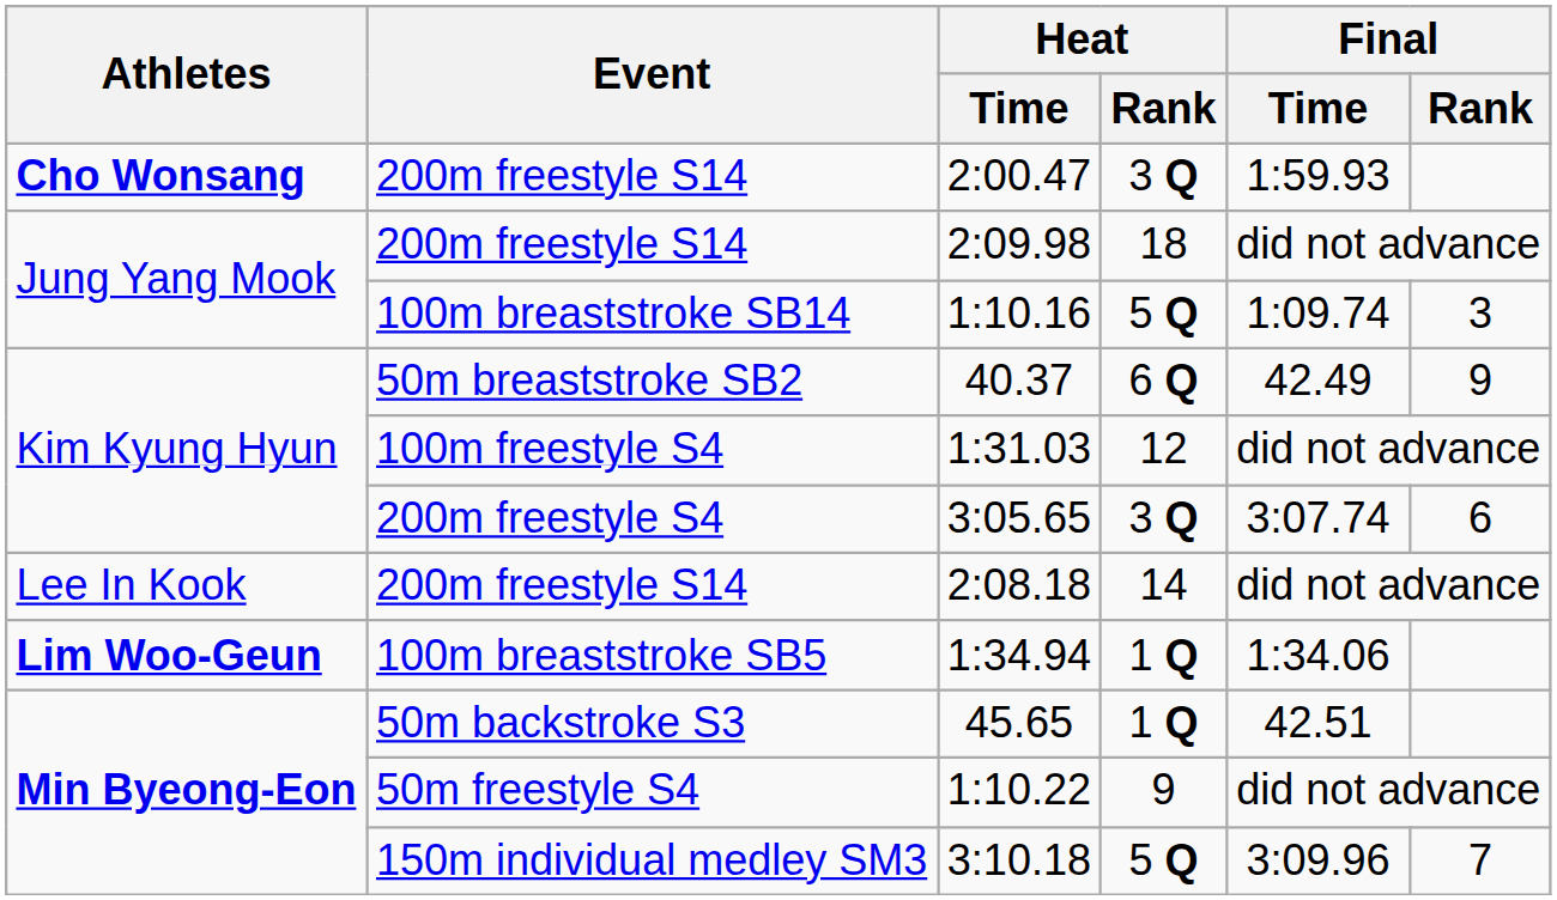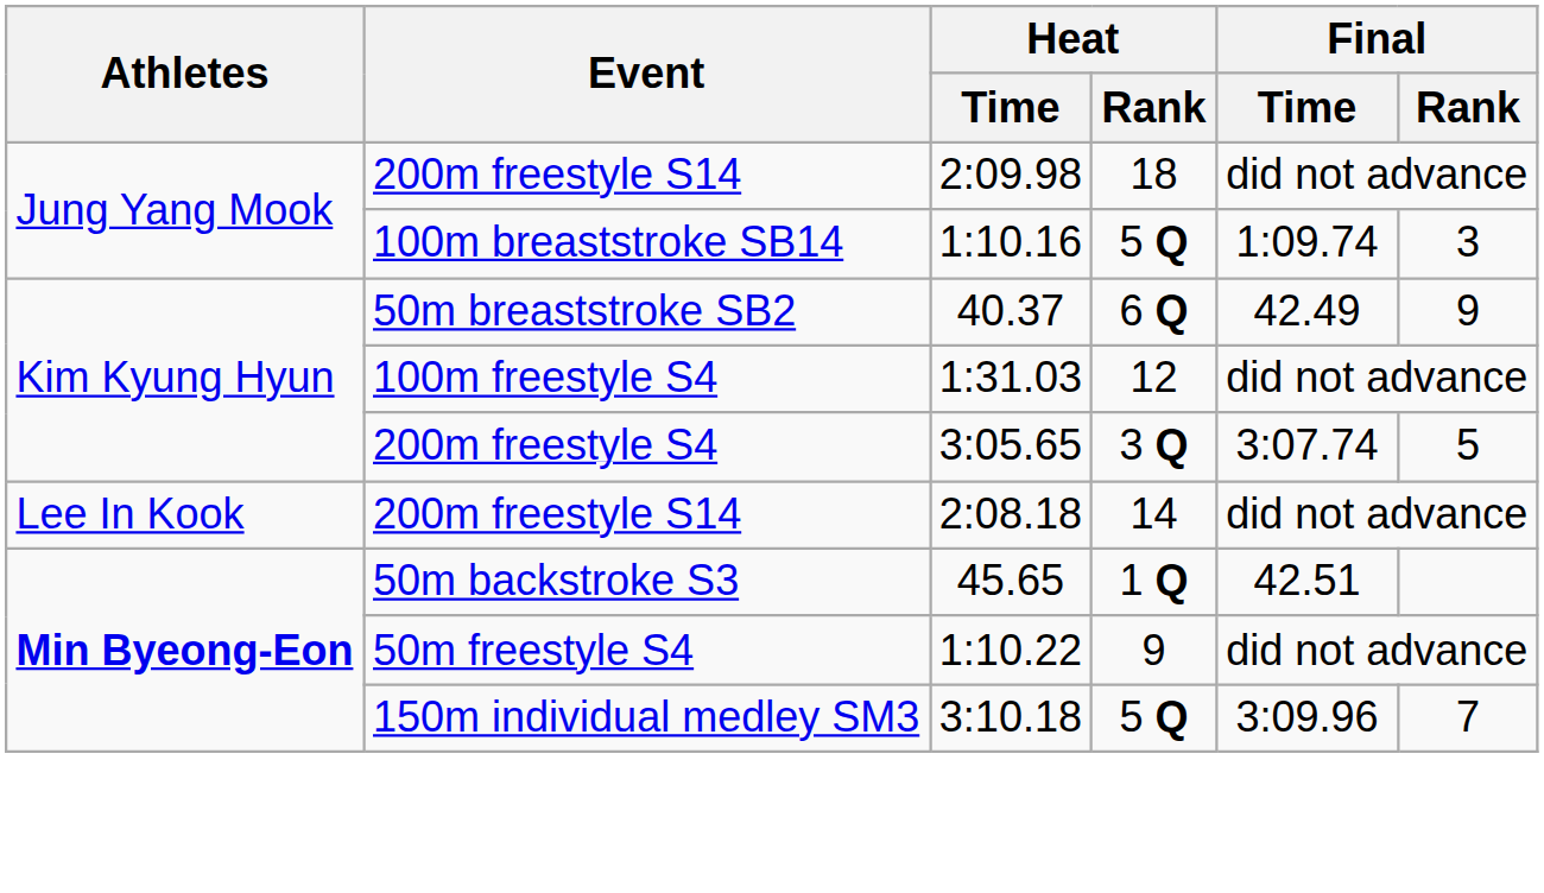 <table class=wikitable>
 <tr>
 <th rowspan="2">Athletes</th>
 <th rowspan="2">Event</th>
 <th colspan="2">Heat</th>
 <th colspan="2">Final</th>
 </tr>
 <tr>
 <th>Time</th>
 <th>Rank</th>
 <th>Time</th>
 <th>Rank</th>
-</tr>
-<tr>
-<td align=left><strong><a href='#'>Cho Wonsang</a></strong></td>
-<td align=left><a href='#'>200m freestyle S14</a></td>
-<td align=center>2:00.47</td>
-<td align=center>3 <strong>Q</strong></td>
-<td align=center>1:59.93</td>
-<td align=center></td>
 </tr>
 <tr>
 <td align=left rowspan=2><a href='#'>Jung Yang Mook</a></td>
 <td align=left><a href='#'>200m freestyle S14</a></td>
 <td align=center>2:09.98</td>
 <td align=center>18</td>
 <td align=center colspan=2>did not advance</td>
 </tr>
 <tr>
 <td align=left><a href='#'>100m breaststroke SB14</a></td>
 <td align=center>1:10.16</td>
 <td align=center>5 <strong>Q</strong></td>
 <td align=center>1:09.74</td>
 <td align=center>3</td>
 </tr>
 <tr>
 <td align=left rowspan=3><a href='#'>Kim Kyung Hyun</a></td>
 <td align=left><a href='#'>50m breaststroke SB2</a></td>
 <td align=center>40.37</td>
 <td align=center>6 <strong>Q</strong></td>
 <td align=center>42.49</td>
 <td align=center>9</td>
 </tr>
 <tr>
 <td align=left><a href='#'>100m freestyle S4</a></td>
 <td align=center>1:31.03</td>
 <td align=center>12</td>
 <td align=center colspan=2>did not advance</td>
 </tr>
 <tr>
 <td align=left><a href='#'>200m freestyle S4</a></td>
 <td align=center>3:05.65</td>
 <td align=center>3 <strong>Q</strong></td>
 <td align=center>3:07.74</td>
-<td align=center>6</td>
+<td align=center>5</td>
 </tr>
 <tr>
 <td align=left><a href='#'>Lee In Kook</a></td>
 <td align=left><a href='#'>200m freestyle S14</a></td>
 <td align=center>2:08.18</td>
 <td align=center>14</td>
 <td align=center colspan=2>did not advance</td>
-</tr>
-<tr>
-<td align=left><strong><a href='#'>Lim Woo-Geun</a></strong></td>
-<td align=left><a href='#'>100m breaststroke SB5</a></td>
-<td align=center>1:34.94</td>
-<td align=center>1 <strong>Q</strong></td>
-<td align=center>1:34.06</td>
-<td align=center></td>
 </tr>
 <tr>
 <td align=left rowspan=3><strong><a href='#'>Min Byeong-Eon</a></strong></td>
 <td align=left><a href='#'>50m backstroke S3</a></td>
 <td align=center>45.65</td>
 <td align=center>1 <strong>Q</strong></td>
 <td align=center>42.51</td>
 <td align=center></td>
 </tr>
 <tr>
 <td align=left><a href='#'>50m freestyle S4</a></td>
 <td align=center>1:10.22</td>
 <td align=center>9</td>
 <td align=center colspan=2>did not advance</td>
 </tr>
 <tr>
 <td align=left><a href='#'>150m individual medley SM3</a></td>
 <td align=center>3:10.18</td>
 <td align=center>5 <strong>Q</strong></td>
 <td align=center>3:09.96</td>
 <td align=center>7</td>
 </tr>
 </table>
